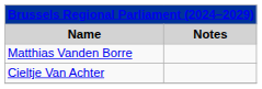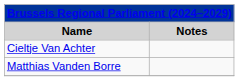 <table class="wikitable">
 <tr>
 <th style="background:#039;" colspan="2"><a href='#'><span>Brussels Regional Parliament (2024–2029)</span></a></th>
 </tr>
 <tr>
 <th scope="col" style="background:Lightgrey; width:200px;">Name</th>
 <th style="background:LightGrey;">Notes</th>
 </tr>
 <tr>
-<td><a href='#'>Matthias Vanden Borre</a></td>
+<td><a href='#'>Cieltje Van Achter</a></td>
 <td></td>
 </tr>
 <tr>
-<td><a href='#'>Cieltje Van Achter</a></td>
+<td><a href='#'>Matthias Vanden Borre</a></td>
 <td></td>
 </tr>
 <tr>
 </tr>
 </table>
